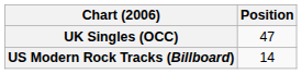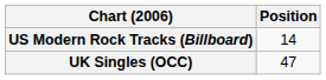 <table class="wikitable sortable plainrowheaders" style="text-align:center">
 <tr>
 <th scope="col">Chart (2006)</th>
 <th scope="col">Position</th>
 </tr>
 <tr>
+<th scope="row">US Modern Rock Tracks (<em>Billboard</em>)</th>
+<td>14</td>
+</tr>
+<tr>
 <th scope="row">UK Singles (OCC)</th>
 <td>47</td>
 </tr>
-<tr>
-<th scope="row">US Modern Rock Tracks (<em>Billboard</em>)</th>
-<td>14</td>
-</tr>
 </table>
